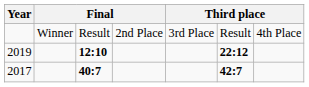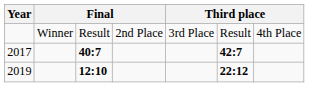 <table class="wikitable">
 <tr>
 <th>Year</th>
 <th colspan="3">Final</th>
 <th colspan="3">Third place</th>
 </tr>
 <tr>
 <td></td>
 <td>Winner</td>
 <td>Result</td>
 <td>2nd Place</td>
 <td>3rd Place</td>
 <td>Result</td>
 <td>4th Place</td>
 </tr>
 <tr>
+<td>2017</td>
+<td></td>
+<td><strong>40:7</strong></td>
+<td></td>
+<td></td>
+<td><strong>42:7</strong></td>
+<td></td>
+</tr>
+<tr>
 <td>2019</td>
 <td></td>
 <td><strong>12:10</strong></td>
 <td></td>
 <td></td>
 <td><strong>22:12</strong></td>
 <td></td>
 </tr>
-<tr>
-<td>2017</td>
-<td></td>
-<td><strong>40:7</strong></td>
-<td></td>
-<td></td>
-<td><strong>42:7</strong></td>
-<td></td>
-</tr>
 </table>
